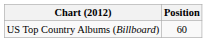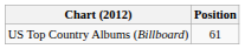 <table class="wikitable">
 <tr>
 <th>Chart (2012)</th>
 <th>Position</th>
 </tr>
 <tr>
 <td>US Top Country Albums (<em>Billboard</em>)</td>
-<td style="text-align:center;">60</td>
+<td style="text-align:center;">61</td>
 </tr>
 </table>
